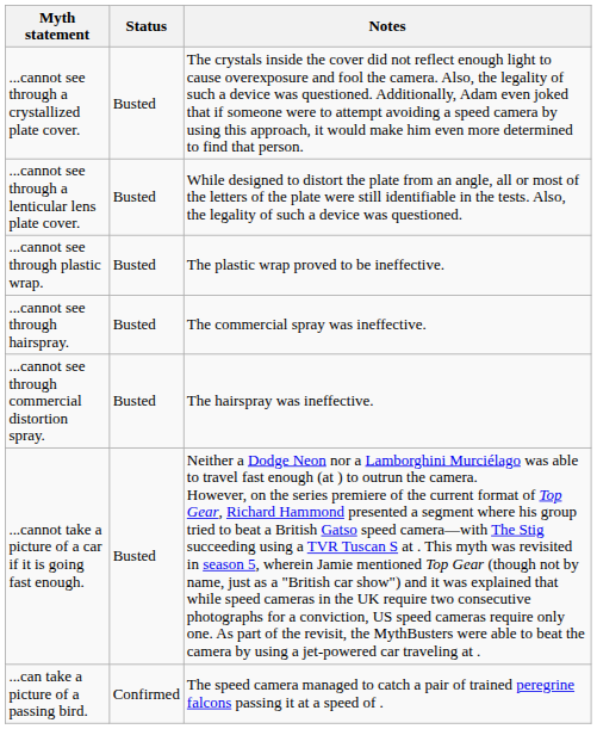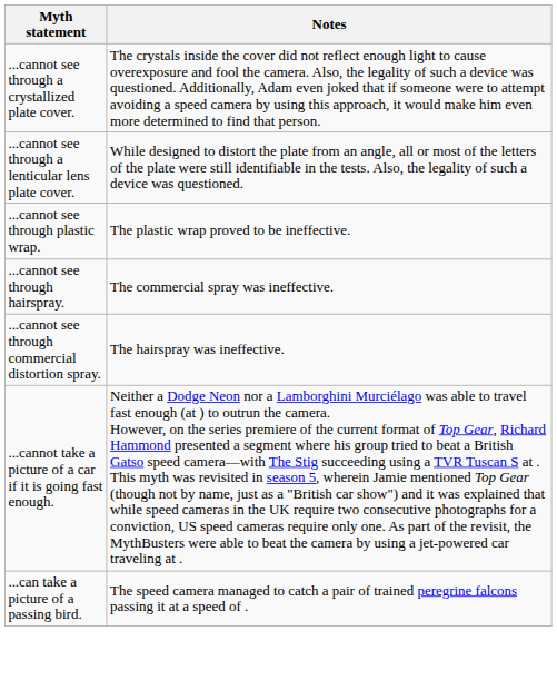 <table class="wikitable plainrowheaders">
 <tr>
 <th>Myth statement</th>
-<th>Status</th>
 <th>Notes</th>
 </tr>
 <tr>
 <td>...cannot see through a crystallized plate cover.</td>
-<td><span>Busted</span></td>
 <td>The crystals inside the cover did not reflect enough light to cause overexposure and fool the camera. Also, the legality of such a device was questioned. Additionally, Adam even joked that if someone were to attempt avoiding a speed camera by using this approach, it would make him even more determined to find that person.</td>
 </tr>
 <tr>
 <td>...cannot see through a lenticular lens plate cover.</td>
-<td><span>Busted</span></td>
 <td>While designed to distort the plate from an angle, all or most of the letters of the plate were still identifiable in the tests. Also, the legality of such a device was questioned.</td>
 </tr>
 <tr>
 <td>...cannot see through plastic wrap.</td>
-<td><span>Busted</span></td>
 <td>The plastic wrap proved to be ineffective.</td>
 </tr>
 <tr>
 <td>...cannot see through hairspray.</td>
-<td><span>Busted</span></td>
 <td>The commercial spray was ineffective.</td>
 </tr>
 <tr>
 <td>...cannot see through commercial distortion spray.</td>
-<td><span>Busted</span></td>
 <td>The hairspray was ineffective.</td>
 </tr>
 <tr>
 <td>...cannot take a picture of a car if it is going fast enough.</td>
-<td><span>Busted</span></td>
 <td>Neither a <a href='#'>Dodge Neon</a> nor a <a href='#'>Lamborghini Murciélago</a> was able to travel fast enough (at ) to outrun the camera.<br>However, on the series premiere of the current format of <em><a href='#'>Top Gear</a></em>, <a href='#'>Richard Hammond</a> presented a segment where his group tried to beat a British <a href='#'>Gatso</a> speed camera—with <a href='#'>The Stig</a> succeeding using a <a href='#'>TVR Tuscan S</a> at . This myth was revisited in <a href='#'>season 5</a>, wherein Jamie mentioned <em>Top Gear</em> (though not by name, just as a "British car show") and it was explained that while speed cameras in the UK require two consecutive photographs for a conviction, US speed cameras require only one. As part of the revisit, the MythBusters were able to beat the camera by using a jet-powered car traveling at .</td>
 </tr>
 <tr>
 <td>...can take a picture of a passing bird.</td>
-<td><span>Confirmed</span></td>
 <td>The speed camera managed to catch a pair of trained <a href='#'>peregrine falcons</a> passing it at a speed of .</td>
 </tr>
 </table>
